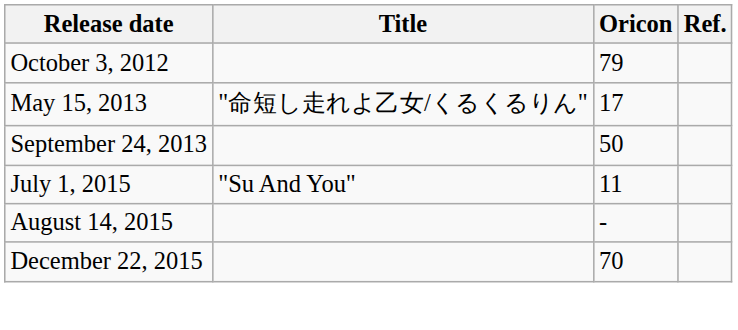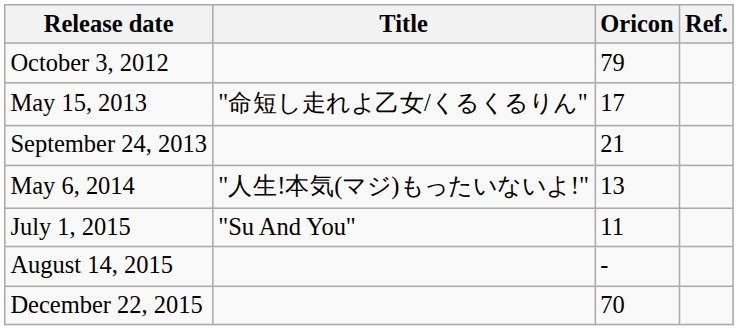 <table class="wikitable">
 <tr>
 <th>Release date</th>
 <th>Title</th>
 <th>Oricon</th>
 <th>Ref.</th>
 </tr>
 <tr>
 <td>October 3, 2012</td>
 <td></td>
 <td>79</td>
 <td></td>
 </tr>
 <tr>
 <td>May 15, 2013</td>
 <td>"命短し走れよ乙女/くるくるりん"</td>
 <td>17</td>
 <td></td>
 </tr>
 <tr>
 <td>September 24, 2013</td>
 <td></td>
-<td>50</td>
+<td>21</td>
+<td></td>
+</tr>
+<tr>
+<td>May 6, 2014</td>
+<td>"人生!本気(マジ)もったいないよ!"</td>
+<td>13</td>
 <td></td>
 </tr>
 <tr>
 <td>July 1, 2015</td>
 <td>"Su And You"</td>
 <td>11</td>
 <td></td>
 </tr>
 <tr>
 <td>August 14, 2015</td>
 <td></td>
 <td>-</td>
 <td></td>
 </tr>
 <tr>
 <td>December 22, 2015</td>
 <td></td>
 <td>70</td>
 <td></td>
 </tr>
 </table>
